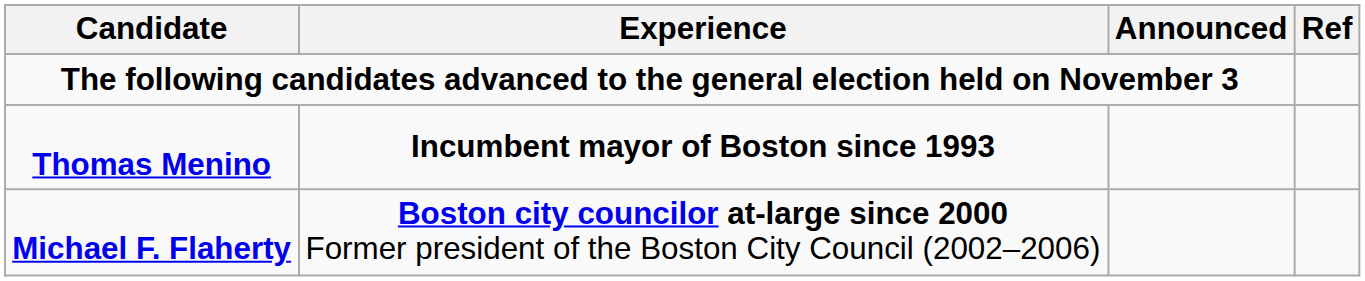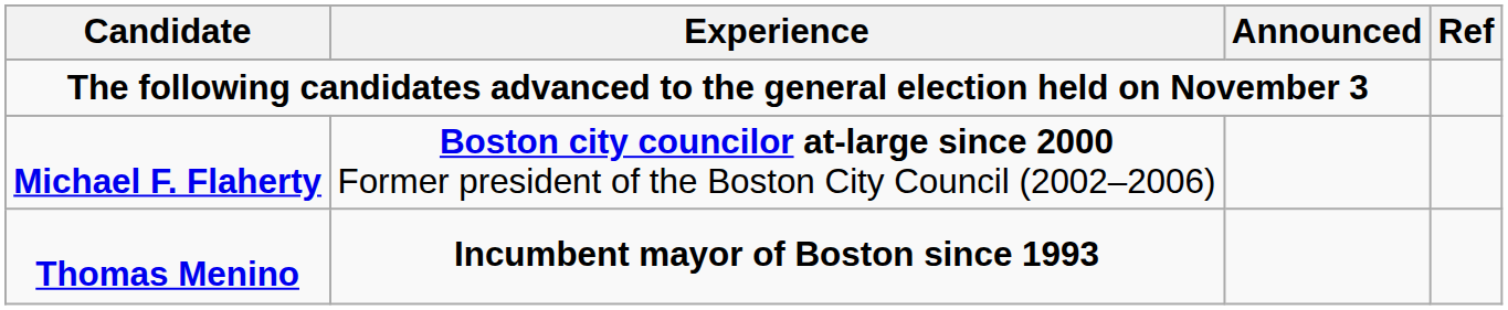 <table class="wikitable sortable" style="text-align:center">
 <tr>
 <th>Candidate</th>
 <th>Experience</th>
 <th>Announced</th>
 <th class="unsortable">Ref</th>
 </tr>
 <tr>
 <td colspan="3"><strong>The following candidates advanced to the general election held on November 3</strong></td>
 <td></td>
 </tr>
 <tr>
+<td><br><strong><a href='#'>Michael F. Flaherty</a></strong></td>
+<td><strong><a href='#'>Boston city councilor</a> at-large since 2000</strong><br>Former president of the Boston City Council (2002–2006)</td>
+<td></td>
+<td></td>
+</tr>
+<tr>
 <td><br><strong><a href='#'>Thomas Menino</a></strong></td>
 <td><strong>Incumbent mayor of Boston since 1993</strong></td>
 <td><br></td>
 <td></td>
 </tr>
-<tr>
-<td><br><strong><a href='#'>Michael F. Flaherty</a></strong></td>
-<td><strong><a href='#'>Boston city councilor</a> at-large since 2000</strong><br>Former president of the Boston City Council (2002–2006)</td>
-<td></td>
-<td></td>
-</tr>
 </table>
